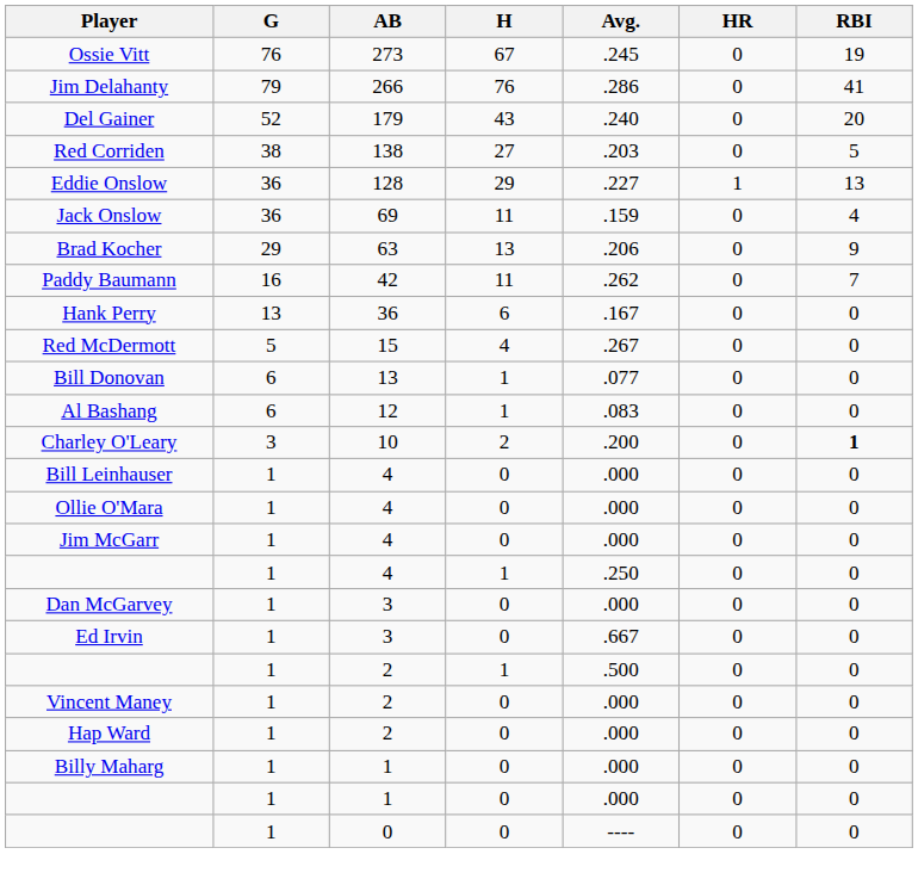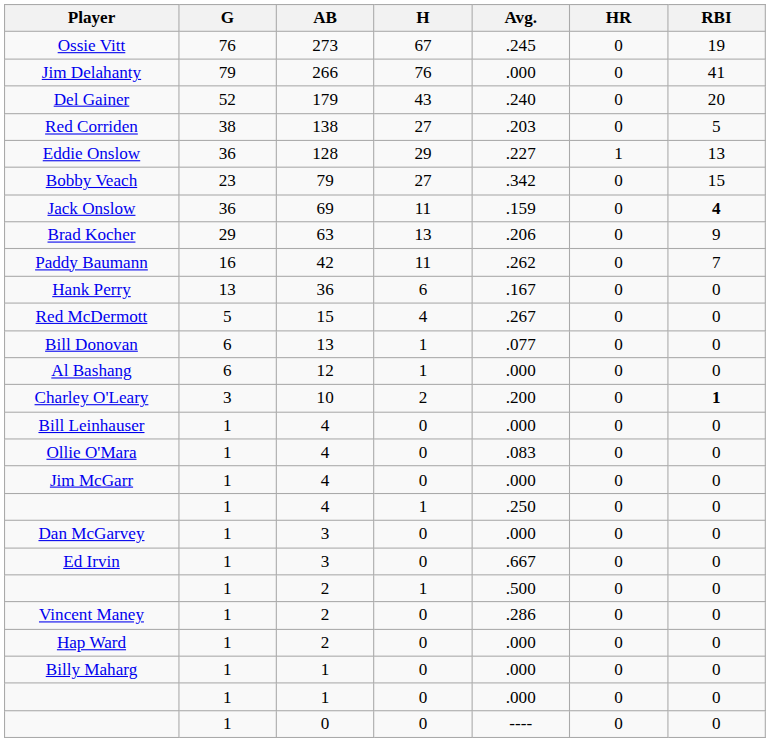 <table class="wikitable sortable">
 <tr>
 <th bgcolor="#DDDDFF" width="16%">Player</th>
 <th bgcolor="#DDDDFF" width="9%">G</th>
 <th bgcolor="#DDDDFF" width="9%">AB</th>
 <th bgcolor="#DDDDFF" width="9%">H</th>
 <th bgcolor="#DDDDFF" width="9%">Avg.</th>
 <th bgcolor="#DDDDFF" width="9%">HR</th>
 <th bgcolor="#DDDDFF" width="9%">RBI</th>
 </tr>
 <tr align="center">
 <td><a href='#'>Ossie Vitt</a></td>
 <td>76</td>
 <td>273</td>
 <td>67</td>
 <td>.245</td>
 <td>0</td>
 <td>19</td>
 </tr>
 <tr align=center>
 <td><a href='#'>Jim Delahanty</a></td>
 <td>79</td>
 <td>266</td>
 <td>76</td>
-<td>.286</td>
+<td>.000</td>
 <td>0</td>
 <td>41</td>
 </tr>
 <tr align=center>
 <td><a href='#'>Del Gainer</a></td>
 <td>52</td>
 <td>179</td>
 <td>43</td>
 <td>.240</td>
 <td>0</td>
 <td>20</td>
 </tr>
 <tr align=center>
 <td><a href='#'>Red Corriden</a></td>
 <td>38</td>
 <td>138</td>
 <td>27</td>
 <td>.203</td>
 <td>0</td>
 <td>5</td>
 </tr>
 <tr align=center>
 <td><a href='#'>Eddie Onslow</a></td>
 <td>36</td>
 <td>128</td>
 <td>29</td>
 <td>.227</td>
 <td>1</td>
 <td>13</td>
 </tr>
 <tr align=center>
+<td><a href='#'>Bobby Veach</a></td>
+<td>23</td>
+<td>79</td>
+<td>27</td>
+<td>.342</td>
+<td>0</td>
+<td>15</td>
+</tr>
+<tr align=center>
 <td><a href='#'>Jack Onslow</a></td>
 <td>36</td>
 <td>69</td>
 <td>11</td>
 <td>.159</td>
 <td>0</td>
-<td>4</td>
+<td><strong>4</strong></td>
 </tr>
 <tr align=center>
 <td><a href='#'>Brad Kocher</a></td>
 <td>29</td>
 <td>63</td>
 <td>13</td>
 <td>.206</td>
 <td>0</td>
 <td>9</td>
 </tr>
 <tr align=center>
 <td><a href='#'>Paddy Baumann</a></td>
 <td>16</td>
 <td>42</td>
 <td>11</td>
 <td>.262</td>
 <td>0</td>
 <td>7</td>
 </tr>
 <tr align=center>
 <td><a href='#'>Hank Perry</a></td>
 <td>13</td>
 <td>36</td>
 <td>6</td>
 <td>.167</td>
 <td>0</td>
 <td>0</td>
 </tr>
 <tr align=center>
 <td><a href='#'>Red McDermott</a></td>
 <td>5</td>
 <td>15</td>
 <td>4</td>
 <td>.267</td>
 <td>0</td>
 <td>0</td>
 </tr>
 <tr align=center>
 <td><a href='#'>Bill Donovan</a></td>
 <td>6</td>
 <td>13</td>
 <td>1</td>
 <td>.077</td>
 <td>0</td>
 <td>0</td>
 </tr>
 <tr align=center>
 <td><a href='#'>Al Bashang</a></td>
 <td>6</td>
 <td>12</td>
 <td>1</td>
-<td>.083</td>
+<td>.000</td>
 <td>0</td>
 <td>0</td>
 </tr>
 <tr align=center>
 <td><a href='#'>Charley O'Leary</a></td>
 <td>3</td>
 <td>10</td>
 <td>2</td>
 <td>.200</td>
 <td>0</td>
 <td><strong>1</strong></td>
 </tr>
 <tr align=center>
 <td><a href='#'>Bill Leinhauser</a></td>
 <td>1</td>
 <td>4</td>
 <td>0</td>
 <td>.000</td>
 <td>0</td>
 <td>0</td>
 </tr>
 <tr align=center>
 <td><a href='#'>Ollie O'Mara</a></td>
 <td>1</td>
 <td>4</td>
 <td>0</td>
-<td>.000</td>
+<td>.083</td>
 <td>0</td>
 <td>0</td>
 </tr>
 <tr align=center>
 <td><a href='#'>Jim McGarr</a></td>
 <td>1</td>
 <td>4</td>
 <td>0</td>
 <td>.000</td>
 <td>0</td>
 <td>0</td>
 </tr>
 <tr align=center>
 <td></td>
 <td>1</td>
 <td>4</td>
 <td>1</td>
 <td>.250</td>
 <td>0</td>
 <td>0</td>
 </tr>
 <tr align="center">
 <td><a href='#'>Dan McGarvey</a></td>
 <td>1</td>
 <td>3</td>
 <td>0</td>
 <td>.000</td>
 <td>0</td>
 <td>0</td>
 </tr>
 <tr align=center>
 <td><a href='#'>Ed Irvin</a></td>
 <td>1</td>
 <td>3</td>
 <td>0</td>
 <td>.667</td>
 <td>0</td>
 <td>0</td>
 </tr>
 <tr align=center>
 <td></td>
 <td>1</td>
 <td>2</td>
 <td>1</td>
 <td>.500</td>
 <td>0</td>
 <td>0</td>
 </tr>
 <tr align="center">
 <td><a href='#'>Vincent Maney</a></td>
 <td>1</td>
 <td>2</td>
 <td>0</td>
-<td>.000</td>
+<td>.286</td>
 <td>0</td>
 <td>0</td>
 </tr>
 <tr align=center>
 <td><a href='#'>Hap Ward</a></td>
 <td>1</td>
 <td>2</td>
 <td>0</td>
 <td>.000</td>
 <td>0</td>
 <td>0</td>
 </tr>
 <tr align=center>
 <td><a href='#'>Billy Maharg</a></td>
 <td>1</td>
 <td>1</td>
 <td>0</td>
 <td>.000</td>
 <td>0</td>
 <td>0</td>
 </tr>
 <tr align=center>
 <td></td>
 <td>1</td>
 <td>1</td>
 <td>0</td>
 <td>.000</td>
 <td>0</td>
 <td>0</td>
 </tr>
 <tr align="center">
 <td></td>
 <td>1</td>
 <td>0</td>
 <td>0</td>
 <td>----</td>
 <td>0</td>
 <td>0</td>
 </tr>
 </table>
